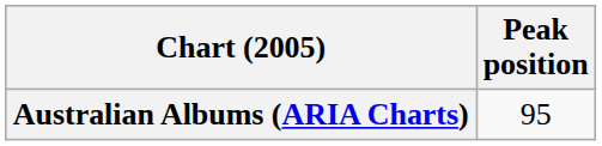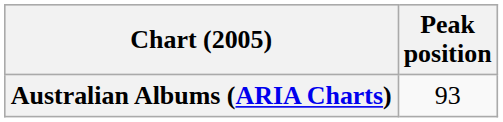 <table class="wikitable sortable plainrowheaders" style="text-align:center">
 <tr>
 <th scope="col">Chart (2005)</th>
 <th scope="col">Peak<br>position</th>
 </tr>
 <tr>
 <th scope="row">Australian Albums (<a href='#'>ARIA Charts</a>)</th>
-<td>95</td>
+<td>93</td>
 </tr>
 </table>
